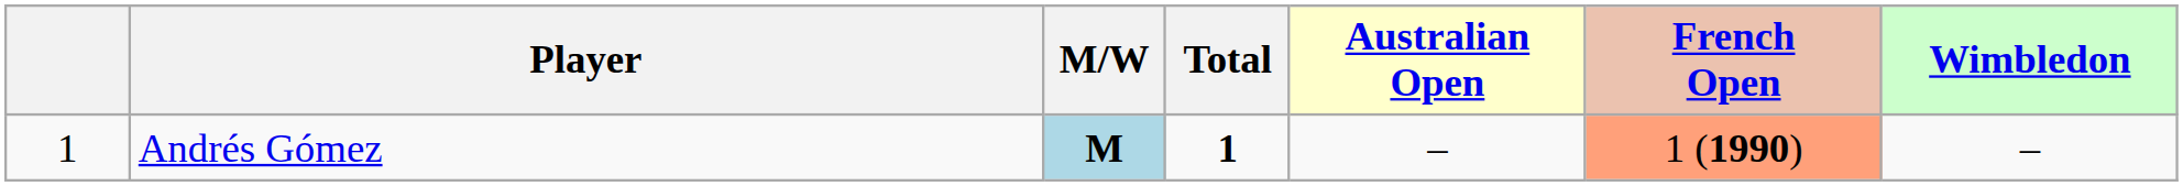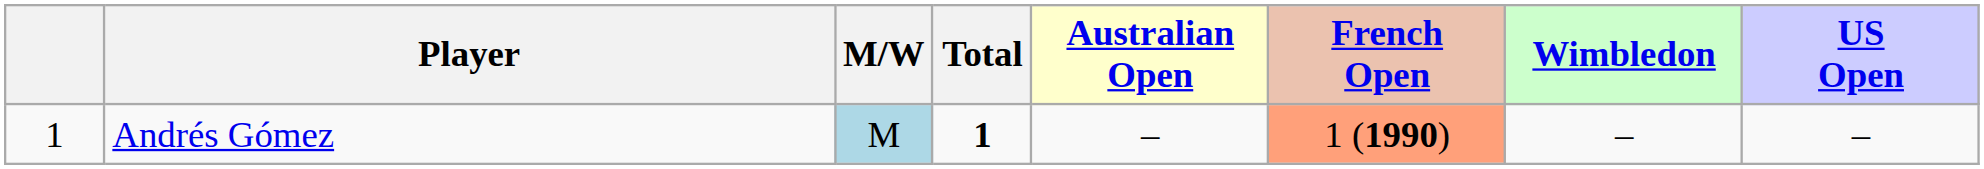 <table class="wikitable mw-datatable sortable" style="text-align:center;">
 <tr>
 <th data-sort-type="number" width="5%"></th>
 <th width="37%">Player</th>
 <th width="5%">M/W</th>
 <th data-sort-type="number" width="5%">Total</th>
 <th style="background-color:#FFFFCC;" width="12%" data-sort-type="number"><a href='#'>Australian<br> Open</a></th>
 <th style="background-color:#EBC2AF;" width="12%" data-sort-type="number"><a href='#'>French<br> Open</a></th>
 <th style="background-color:#CCFFCC;" width="12%" data-sort-type="number"><a href='#'>Wimbledon</a></th>
+<th style="background-color:#CCCCFF;" width="12%" data-sort-type="number"><a href='#'>US<br> Open</a></th>
 </tr>
 <tr>
 <td>1</td>
 <td style="text-align:left"><a href='#'>Andrés Gómez</a></td>
-<td style="background-color:lightblue;"><strong>M</strong></td>
+<td style="background-color:lightblue;">M</td>
 <td><strong>1</strong></td>
 <td>–</td>
 <td style="background: lightsalmon;">1 (<strong>1990</strong>)</td>
 <td>–</td>
+<td>–</td>
 </tr>
 </table>
